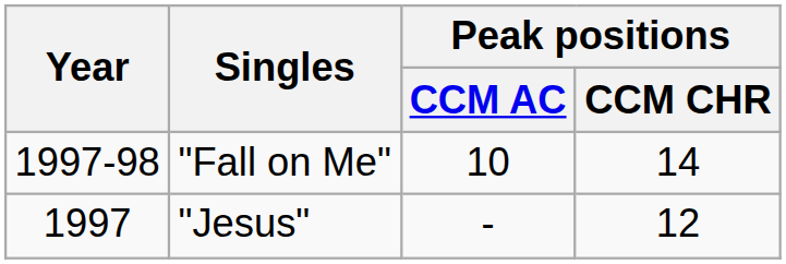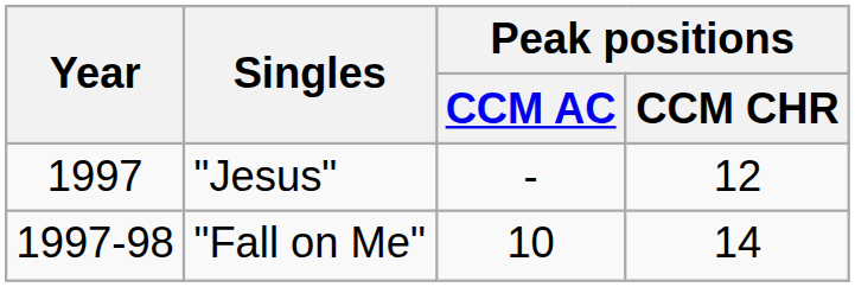 <table class="wikitable">
 <tr>
 <th rowspan="2">Year</th>
 <th rowspan="2">Singles</th>
 <th colspan="2">Peak positions</th>
 </tr>
 <tr>
 <th><a href='#'>CCM AC</a><br></th>
 <th>CCM CHR<br></th>
 </tr>
 <tr>
+<td align="center">1997</td>
+<td>"Jesus"</td>
+<td align="center">-</td>
+<td align="center">12</td>
+</tr>
+<tr>
 <td>1997-98</td>
 <td>"Fall on Me"</td>
 <td align="center">10</td>
 <td align="center">14</td>
 </tr>
-<tr>
-<td align="center">1997</td>
-<td>"Jesus"</td>
-<td align="center">-</td>
-<td align="center">12</td>
-</tr>
 </table>
